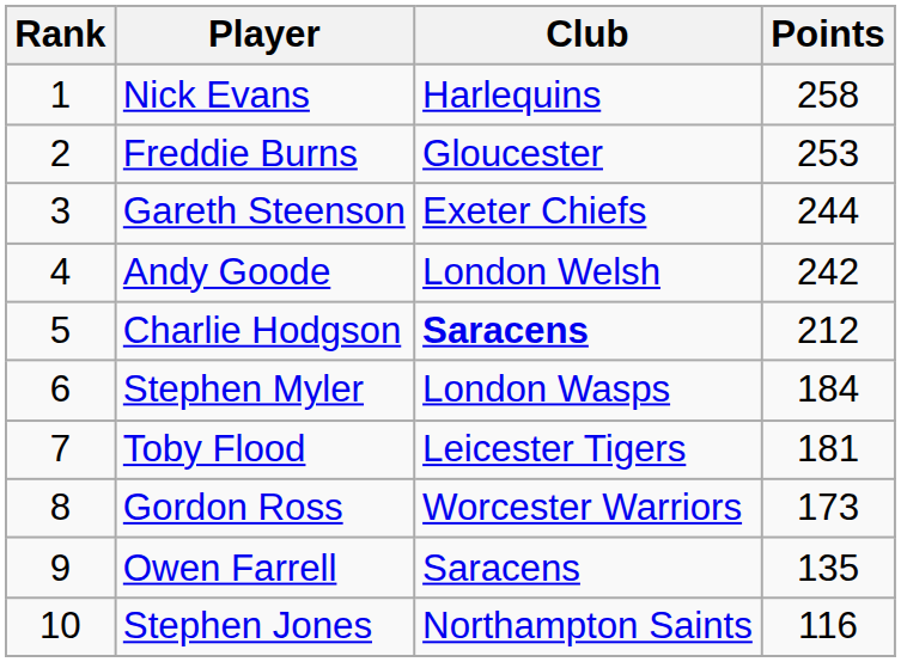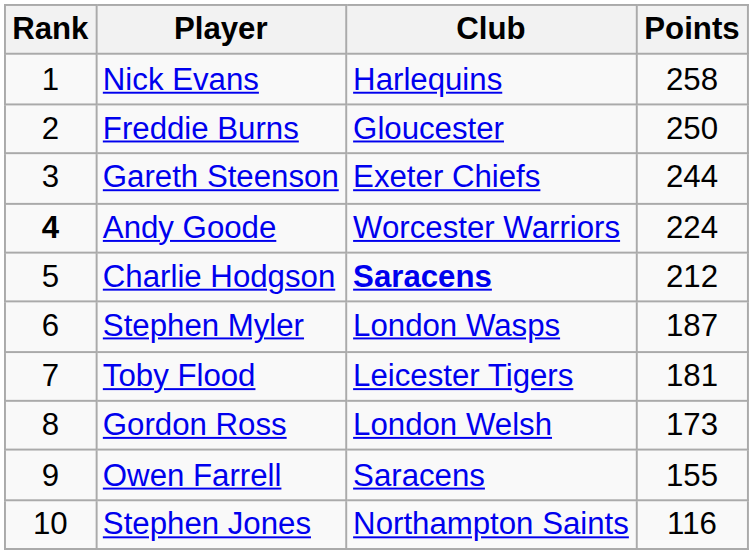 <table class="wikitable" style="text-align:center">
 <tr>
 <th>Rank</th>
 <th>Player</th>
 <th>Club</th>
 <th style="width:50px;">Points</th>
 </tr>
 <tr>
 <td>1</td>
 <td align=left> <a href='#'>Nick Evans</a></td>
 <td align=left><a href='#'>Harlequins</a></td>
 <td>258</td>
 </tr>
 <tr>
 <td>2</td>
 <td align=left> <a href='#'>Freddie Burns</a></td>
 <td align=left><a href='#'>Gloucester</a></td>
-<td>253</td>
+<td>250</td>
 </tr>
 <tr>
 <td>3</td>
 <td align=left> <a href='#'>Gareth Steenson</a></td>
 <td align=left><a href='#'>Exeter Chiefs</a></td>
 <td>244</td>
 </tr>
 <tr>
-<td>4</td>
+<td><strong>4</strong></td>
 <td align=left> <a href='#'>Andy Goode</a></td>
-<td align=left><a href='#'>London Welsh</a></td>
-<td>242</td>
+<td align=left><a href='#'>Worcester Warriors</a></td>
+<td>224</td>
 </tr>
 <tr>
 <td>5</td>
 <td align=left> <a href='#'>Charlie Hodgson</a></td>
 <td align=left><strong><a href='#'>Saracens</a></strong></td>
 <td>212</td>
 </tr>
 <tr>
 <td>6</td>
 <td align=left> <a href='#'>Stephen Myler</a></td>
 <td align=left><a href='#'>London Wasps</a></td>
-<td>184</td>
+<td>187</td>
 </tr>
 <tr>
 <td>7</td>
 <td align=left> <a href='#'>Toby Flood</a></td>
 <td align=left><a href='#'>Leicester Tigers</a></td>
 <td>181</td>
 </tr>
 <tr>
 <td>8</td>
 <td align=left> <a href='#'>Gordon Ross</a></td>
-<td align=left><a href='#'>Worcester Warriors</a></td>
+<td align=left><a href='#'>London Welsh</a></td>
 <td>173</td>
 </tr>
 <tr>
 <td>9</td>
 <td align=left> <a href='#'>Owen Farrell</a></td>
 <td align=left><a href='#'>Saracens</a></td>
-<td>135</td>
+<td>155</td>
 </tr>
 <tr>
 <td>10</td>
 <td align=left> <a href='#'>Stephen Jones</a></td>
 <td align=left><a href='#'>Northampton Saints</a></td>
 <td>116</td>
 </tr>
 <tr>
 </tr>
 </table>
